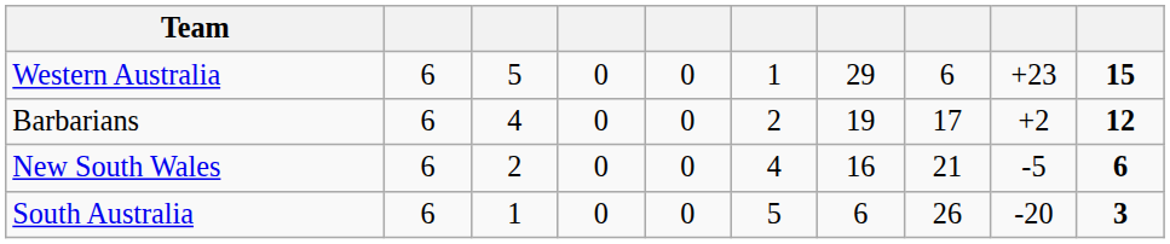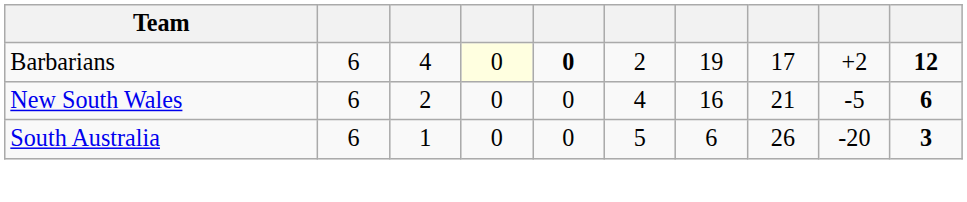 <table class="wikitable" style="text-align:center;">
 <tr>
 <th width=200>Team</th>
 <th width=40></th>
 <th width=40></th>
 <th width=40></th>
 <th width=40></th>
 <th width=40></th>
 <th width=40></th>
 <th width=40></th>
 <th width=40></th>
 <th width=40></th>
 </tr>
 <tr>
-<td style="text-align:left;"><a href='#'>Western Australia</a></td>
-<td>6</td>
-<td>5</td>
-<td>0</td>
-<td>0</td>
-<td>1</td>
-<td>29</td>
-<td>6</td>
-<td>+23</td>
-<td><strong>15</strong></td>
-</tr>
-<tr>
 <td style="text-align:left;">Barbarians</td>
 <td>6</td>
 <td>4</td>
-<td>0</td>
-<td>0</td>
+<td style="background: lightyellow;">0</td>
+<td><strong>0</strong></td>
 <td>2</td>
 <td>19</td>
 <td>17</td>
 <td>+2</td>
 <td><strong>12</strong></td>
 </tr>
 <tr>
 <td style="text-align:left;"><a href='#'>New South Wales</a></td>
 <td>6</td>
 <td>2</td>
 <td>0</td>
 <td>0</td>
 <td>4</td>
 <td>16</td>
 <td>21</td>
 <td>-5</td>
 <td><strong>6</strong></td>
 </tr>
 <tr>
 <td style="text-align:left;"><a href='#'>South Australia</a></td>
 <td>6</td>
 <td>1</td>
 <td>0</td>
 <td>0</td>
 <td>5</td>
 <td>6</td>
 <td>26</td>
 <td>-20</td>
 <td><strong>3</strong></td>
 </tr>
 </table>
